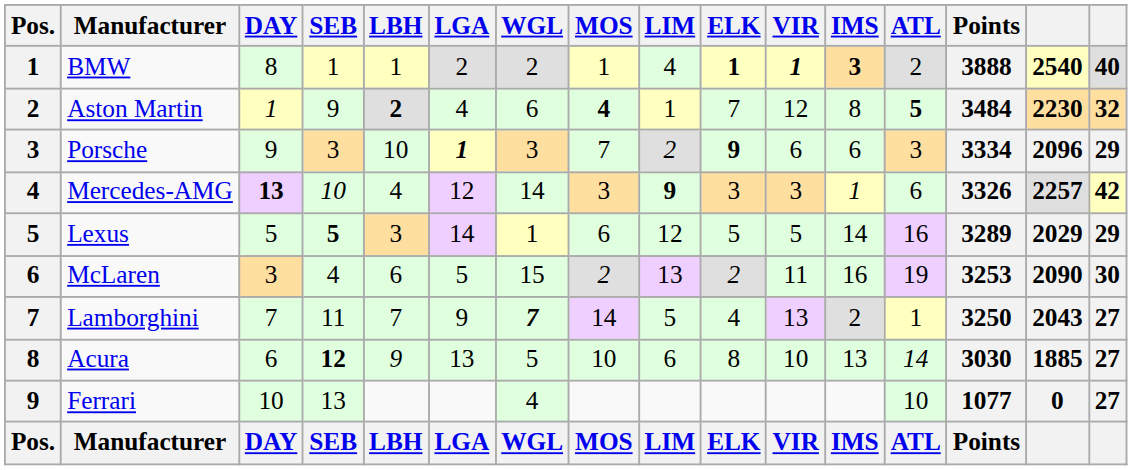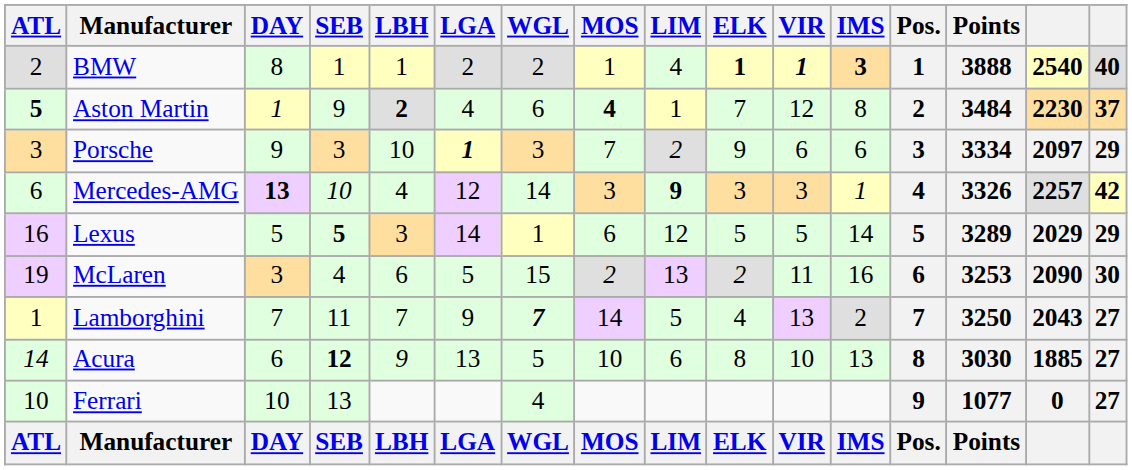 <table class="wikitable" style="font-size:85%;">
 <tr>
-<th>Pos.</th>
+<th><a href='#'>ATL</a></th>
 <th>Manufacturer</th>
 <th><a href='#'>DAY</a></th>
 <th><a href='#'>SEB</a></th>
 <th><a href='#'>LBH</a></th>
 <th><a href='#'>LGA</a></th>
 <th><a href='#'>WGL</a></th>
 <th><a href='#'>MOS</a></th>
 <th><a href='#'>LIM</a></th>
 <th><a href='#'>ELK</a></th>
 <th><a href='#'>VIR</a></th>
 <th><a href='#'>IMS</a></th>
-<th><a href='#'>ATL</a></th>
+<th>Pos.</th>
 <th>Points</th>
 <th></th>
 <th></th>
 </tr>
 <tr>
-<th>1</th>
+<td style="background:#dfdfdf;" align="center">2</td>
 <td> <a href='#'>BMW</a></td>
 <td style="background:#dfffdf;" align="center">8</td>
 <td style="background:#ffffbf;" align="center">1</td>
 <td style="background:#ffffbf;" align="center">1</td>
 <td style="background:#dfdfdf;" align="center">2</td>
 <td style="background:#dfdfdf;" align="center">2</td>
 <td style="background:#ffffbf;" align="center">1</td>
 <td style="background:#dfffdf;" align="center">4</td>
 <td style="background:#ffffbf;" align="center"><strong>1</strong></td>
 <td style="background:#ffffbf;" align="center"><strong><em>1</em></strong></td>
 <td style="background:#ffdf9f;" align="center"><strong>3</strong></td>
-<td style="background:#dfdfdf;" align="center">2</td>
+<th>1</th>
 <th>3888</th>
 <th style="background:#ffffbf;">2540</th>
 <th style="background:#dfdfdf;">40</th>
 </tr>
 <tr>
-<th>2</th>
+<td style="background:#dfffdf;" align="center"><strong>5</strong></td>
 <td> <a href='#'>Aston Martin</a></td>
 <td style="background:#ffffbf;" align="center"><em>1</em></td>
 <td style="background:#dfffdf;" align="center">9</td>
 <td style="background:#dfdfdf;" align="center"><strong>2</strong></td>
 <td style="background:#dfffdf;" align="center">4</td>
 <td style="background:#dfffdf;" align="center">6</td>
 <td style="background:#dfffdf;" align="center"><strong>4</strong></td>
 <td style="background:#ffffbf;" align="center">1</td>
 <td style="background:#dfffdf;" align="center">7</td>
 <td style="background:#dfffdf;" align="center">12</td>
 <td style="background:#dfffdf;" align="center">8</td>
-<td style="background:#dfffdf;" align="center"><strong>5</strong></td>
+<th>2</th>
 <th>3484</th>
 <th style="background:#ffdf9f;">2230</th>
-<th style="background:#ffdf9f;">32</th>
+<th style="background:#ffdf9f;">37</th>
 </tr>
 <tr>
-<th>3</th>
+<td style="background:#ffdf9f;" align="center">3</td>
 <td> <a href='#'>Porsche</a></td>
 <td style="background:#dfffdf;" align="center">9</td>
 <td style="background:#ffdf9f;" align="center">3</td>
 <td style="background:#dfffdf;" align="center">10</td>
 <td style="background:#ffffbf;" align="center"><strong><em>1</em></strong></td>
 <td style="background:#ffdf9f;" align="center">3</td>
 <td style="background:#dfffdf;" align="center">7</td>
 <td style="background:#dfdfdf;" align="center"><em>2</em></td>
-<td style="background:#dfffdf;" align="center"><strong>9</strong></td>
+<td style="background:#dfffdf;" align="center">9</td>
 <td style="background:#dfffdf;" align="center">6</td>
 <td style="background:#dfffdf;" align="center">6</td>
-<td style="background:#ffdf9f;" align="center">3</td>
+<th>3</th>
 <th>3334</th>
-<th>2096</th>
+<th>2097</th>
 <th>29</th>
 </tr>
 <tr>
-<th>4</th>
+<td style="background:#dfffdf;" align="center">6</td>
 <td> <a href='#'>Mercedes-AMG</a></td>
 <td style="background:#efcfff;" align="center"><strong>13</strong></td>
 <td style="background:#dfffdf;" align="center"><em>10</em></td>
 <td style="background:#dfffdf;" align="center">4</td>
 <td style="background:#efcfff;" align="center">12</td>
 <td style="background:#dfffdf;" align="center">14</td>
 <td style="background:#ffdf9f;" align="center">3</td>
 <td style="background:#dfffdf;" align="center"><strong>9</strong></td>
 <td style="background:#ffdf9f;" align="center">3</td>
 <td style="background:#ffdf9f;" align="center">3</td>
 <td style="background:#ffffbf;" align="center"><em>1</em></td>
-<td style="background:#dfffdf;" align="center">6</td>
+<th>4</th>
 <th>3326</th>
 <th style="background:#dfdfdf;">2257</th>
 <th style="background:#ffffbf;">42</th>
 </tr>
 <tr>
-<th>5</th>
+<td style="background:#efcfff;" align="center">16</td>
 <td> <a href='#'>Lexus</a></td>
 <td style="background:#dfffdf;" align="center">5</td>
 <td style="background:#dfffdf;" align="center"><strong>5</strong></td>
 <td style="background:#ffdf9f;" align="center">3</td>
 <td style="background:#efcfff;" align="center">14</td>
 <td style="background:#ffffbf;" align="center">1</td>
 <td style="background:#dfffdf;" align="center">6</td>
 <td style="background:#dfffdf;" align="center">12</td>
 <td style="background:#dfffdf;" align="center">5</td>
 <td style="background:#dfffdf;" align="center">5</td>
 <td style="background:#dfffdf;" align="center">14</td>
-<td style="background:#efcfff;" align="center">16</td>
+<th>5</th>
 <th>3289</th>
 <th>2029</th>
 <th>29</th>
 </tr>
 <tr>
-<th>6</th>
+<td style="background:#efcfff;" align="center">19</td>
 <td> <a href='#'>McLaren</a></td>
 <td style="background:#ffdf9f;" align="center">3</td>
 <td style="background:#dfffdf;" align="center">4</td>
 <td style="background:#dfffdf;" align="center">6</td>
 <td style="background:#dfffdf;" align="center">5</td>
 <td style="background:#dfffdf;" align="center">15</td>
 <td style="background:#dfdfdf;" align="center"><em>2</em></td>
 <td style="background:#efcfff;" align="center">13</td>
 <td style="background:#dfdfdf;" align="center"><em>2</em></td>
 <td style="background:#dfffdf;" align="center">11</td>
 <td style="background:#dfffdf;" align="center">16</td>
-<td style="background:#efcfff;" align="center">19</td>
+<th>6</th>
 <th>3253</th>
 <th>2090</th>
 <th>30</th>
 </tr>
 <tr>
-<th>7</th>
+<td style="background:#ffffbf;" align="center">1</td>
 <td> <a href='#'>Lamborghini</a></td>
 <td style="background:#dfffdf;" align="center">7</td>
 <td style="background:#dfffdf;" align="center">11</td>
 <td style="background:#dfffdf;" align="center">7</td>
 <td style="background:#dfffdf;" align="center">9</td>
 <td style="background:#dfffdf;" align="center"><strong><em>7</em></strong></td>
 <td style="background:#efcfff;" align="center">14</td>
 <td style="background:#dfffdf;" align="center">5</td>
 <td style="background:#dfffdf;" align="center">4</td>
 <td style="background:#efcfff;" align="center">13</td>
 <td style="background:#dfdfdf;" align="center">2</td>
-<td style="background:#ffffbf;" align="center">1</td>
+<th>7</th>
 <th>3250</th>
 <th>2043</th>
 <th>27</th>
 </tr>
 <tr>
-<th>8</th>
+<td style="background:#dfffdf;" align="center"><em>14</em></td>
 <td> <a href='#'>Acura</a></td>
 <td style="background:#dfffdf;" align="center">6</td>
 <td style="background:#dfffdf;" align="center"><strong>12</strong></td>
 <td style="background:#dfffdf;" align="center"><em>9</em></td>
 <td style="background:#dfffdf;" align="center">13</td>
 <td style="background:#dfffdf;" align="center">5</td>
 <td style="background:#dfffdf;" align="center">10</td>
 <td style="background:#dfffdf;" align="center">6</td>
 <td style="background:#dfffdf;" align="center">8</td>
 <td style="background:#dfffdf;" align="center">10</td>
 <td style="background:#dfffdf;" align="center">13</td>
-<td style="background:#dfffdf;" align="center"><em>14</em></td>
+<th>8</th>
 <th>3030</th>
 <th>1885</th>
 <th>27</th>
 </tr>
 <tr>
-<th>9</th>
+<td style="background:#dfffdf;" align="center">10</td>
 <td> <a href='#'>Ferrari</a></td>
 <td style="background:#dfffdf;" align="center">10</td>
 <td style="background:#dfffdf;" align="center">13</td>
 <td></td>
 <td></td>
 <td style="background:#dfffdf;" align="center">4</td>
 <td></td>
 <td></td>
 <td></td>
 <td></td>
 <td></td>
-<td style="background:#dfffdf;" align="center">10</td>
+<th>9</th>
 <th>1077</th>
 <th>0</th>
 <th>27</th>
 </tr>
 <tr>
-<th>Pos.</th>
+<th><a href='#'>ATL</a></th>
 <th>Manufacturer</th>
 <th><a href='#'>DAY</a></th>
 <th><a href='#'>SEB</a></th>
 <th><a href='#'>LBH</a></th>
 <th><a href='#'>LGA</a></th>
 <th><a href='#'>WGL</a></th>
 <th><a href='#'>MOS</a></th>
 <th><a href='#'>LIM</a></th>
 <th><a href='#'>ELK</a></th>
 <th><a href='#'>VIR</a></th>
 <th><a href='#'>IMS</a></th>
-<th><a href='#'>ATL</a></th>
+<th>Pos.</th>
 <th>Points</th>
 <th></th>
 <th></th>
 </tr>
 </table>
